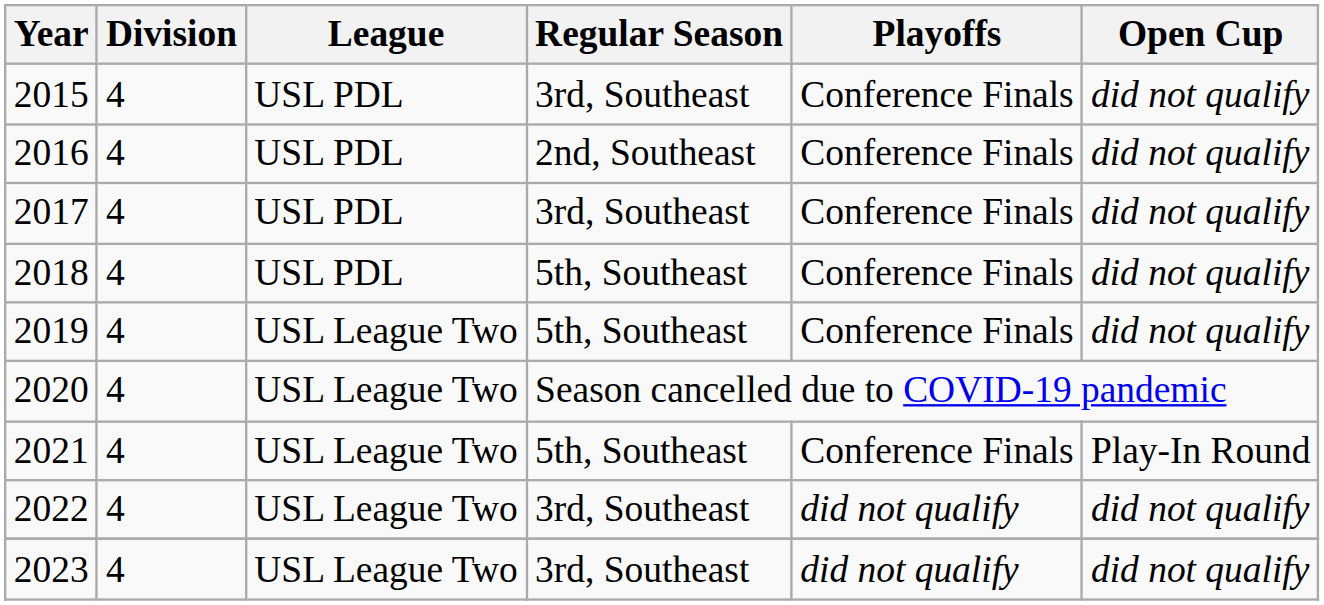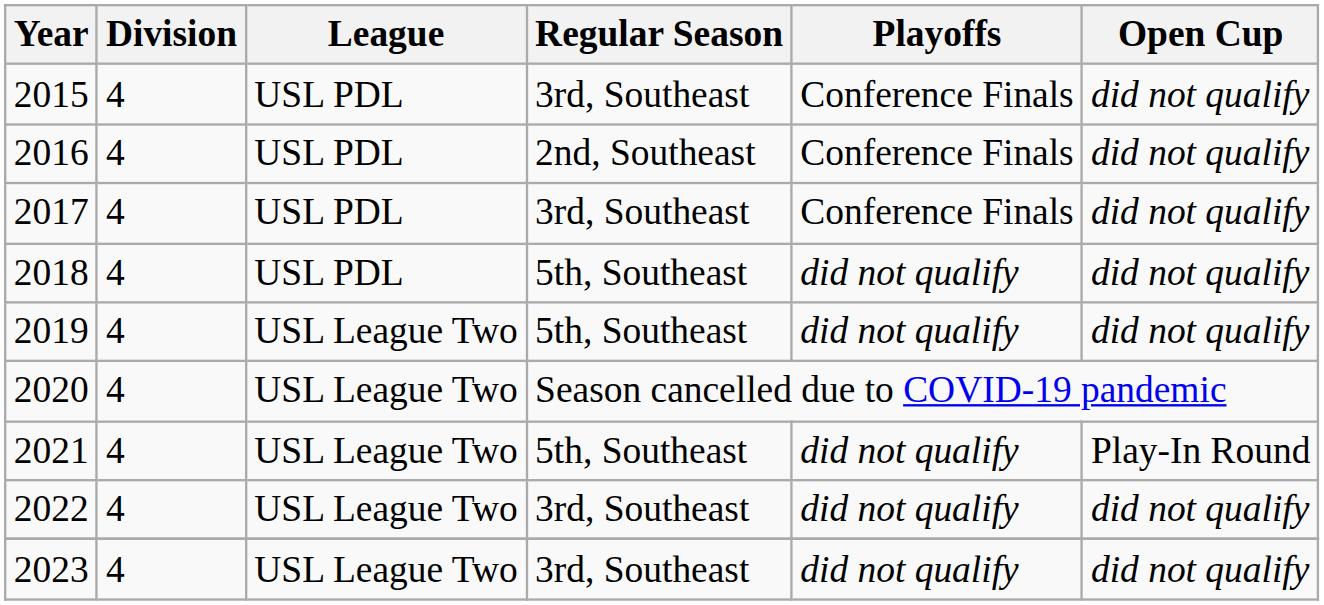 <table class="wikitable">
 <tr>
 <th>Year</th>
 <th>Division</th>
 <th>League</th>
 <th>Regular Season</th>
 <th>Playoffs</th>
 <th>Open Cup</th>
 </tr>
 <tr>
 <td>2015</td>
 <td>4</td>
 <td>USL PDL</td>
 <td>3rd, Southeast</td>
 <td>Conference Finals</td>
 <td><em>did not qualify</em></td>
 </tr>
 <tr>
 <td>2016</td>
 <td>4</td>
 <td>USL PDL</td>
 <td>2nd, Southeast</td>
 <td>Conference Finals</td>
 <td><em>did not qualify</em></td>
 </tr>
 <tr>
 <td>2017</td>
 <td>4</td>
 <td>USL PDL</td>
 <td>3rd, Southeast</td>
 <td>Conference Finals</td>
 <td><em>did not qualify</em></td>
 </tr>
 <tr>
 <td>2018</td>
 <td>4</td>
 <td>USL PDL</td>
 <td>5th, Southeast</td>
-<td>Conference Finals</td>
+<td><em>did not qualify</em></td>
 <td><em>did not qualify</em></td>
 </tr>
 <tr>
 <td>2019</td>
 <td>4</td>
 <td>USL League Two</td>
 <td>5th, Southeast</td>
-<td>Conference Finals</td>
+<td><em>did not qualify</em></td>
 <td><em>did not qualify</em></td>
 </tr>
 <tr>
 <td>2020</td>
 <td>4</td>
 <td>USL League Two</td>
 <td colspan=3>Season cancelled due to <a href='#'>COVID-19 pandemic</a></td>
 </tr>
 <tr>
 <td>2021</td>
 <td>4</td>
 <td>USL League Two</td>
 <td>5th, Southeast</td>
-<td>Conference Finals</td>
+<td><em>did not qualify</em></td>
 <td>Play-In Round</td>
 </tr>
 <tr>
 <td>2022</td>
 <td>4</td>
 <td>USL League Two</td>
 <td>3rd, Southeast</td>
 <td><em>did not qualify</em></td>
 <td><em>did not qualify</em></td>
 </tr>
 <tr>
 </tr>
 <tr>
 <td>2023</td>
 <td>4</td>
 <td>USL League Two</td>
 <td>3rd, Southeast</td>
 <td><em>did not qualify</em></td>
 <td><em>did not qualify</em></td>
 </tr>
 </table>
